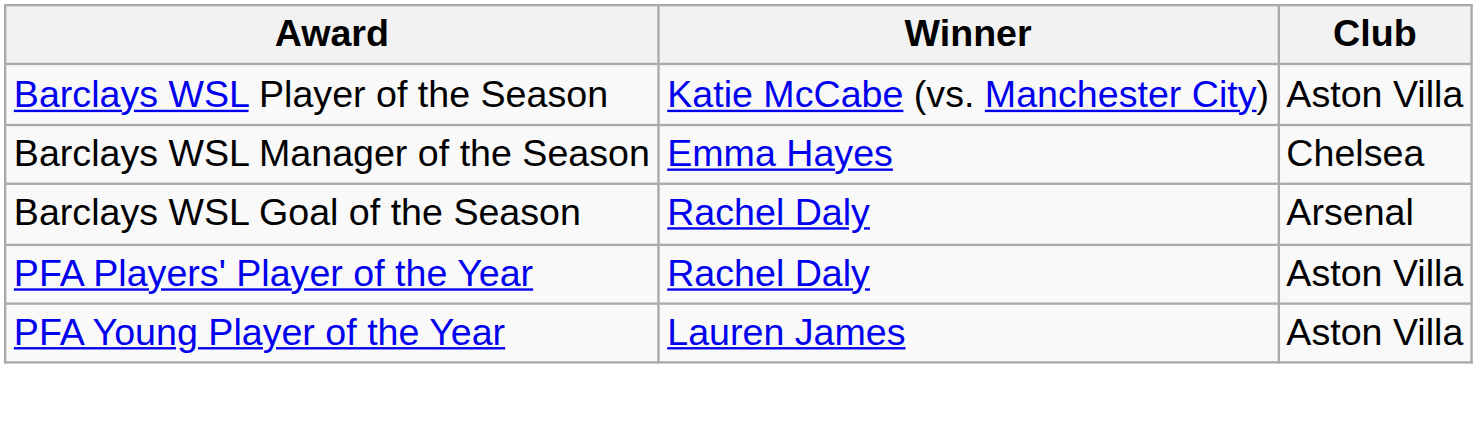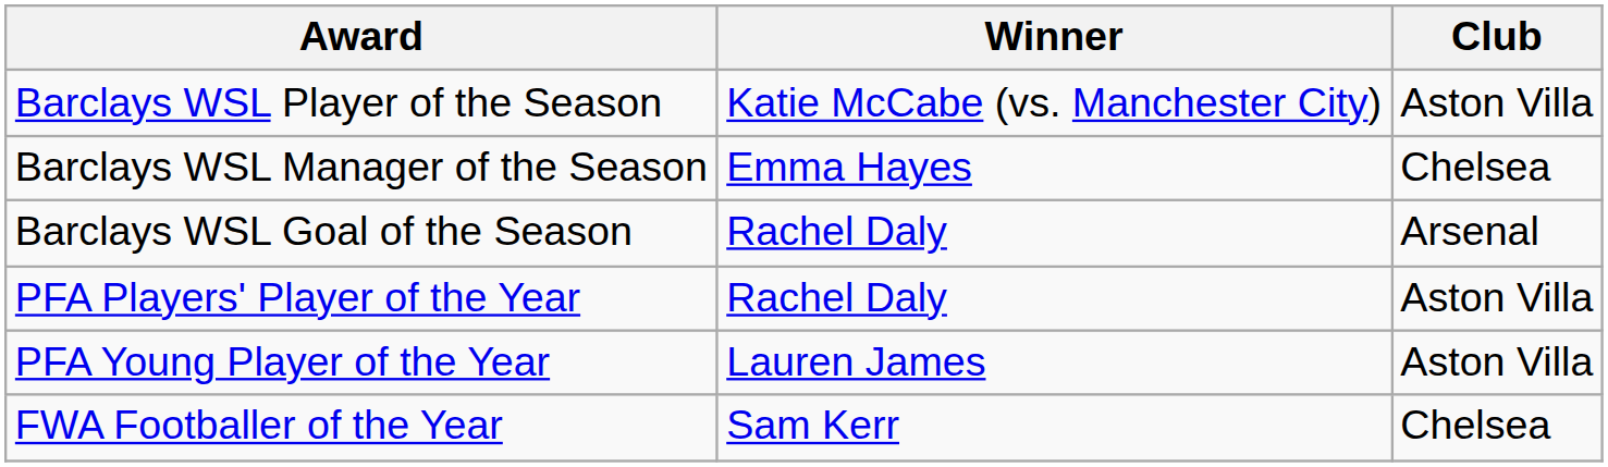 <table class="wikitable">
 <tr>
 <th>Award</th>
 <th>Winner</th>
 <th>Club</th>
 </tr>
 <tr>
 <td><a href='#'>Barclays WSL</a> Player of the Season</td>
 <td> <a href='#'>Katie McCabe</a> (vs. <a href='#'>Manchester City</a>)</td>
 <td>Aston Villa</td>
 </tr>
 <tr>
 <td>Barclays WSL Manager of the Season</td>
 <td> <a href='#'>Emma Hayes</a></td>
 <td>Chelsea</td>
 </tr>
 <tr>
 <td>Barclays WSL Goal of the Season</td>
 <td> <a href='#'>Rachel Daly</a></td>
 <td>Arsenal</td>
 </tr>
 <tr>
 <td><a href='#'>PFA Players' Player of the Year</a></td>
 <td> <a href='#'>Rachel Daly</a></td>
 <td>Aston Villa</td>
 </tr>
 <tr>
 <td><a href='#'>PFA Young Player of the Year</a></td>
 <td> <a href='#'>Lauren James</a></td>
 <td>Aston Villa</td>
 </tr>
+<tr>
+<td><a href='#'>FWA Footballer of the Year</a></td>
+<td> <a href='#'>Sam Kerr</a></td>
+<td>Chelsea</td>
+</tr>
 </table>
